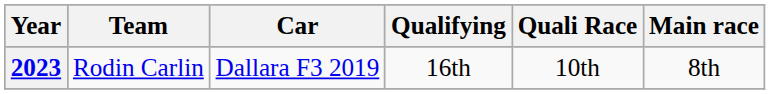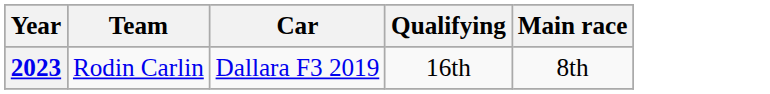 <table class="wikitable" style="text-align:center; font-size:90%">
 <tr>
 <th>Year</th>
 <th>Team</th>
 <th>Car</th>
 <th>Qualifying</th>
-<th>Quali Race</th>
 <th>Main race</th>
 </tr>
 <tr>
 <th><a href='#'>2023</a></th>
 <td align="left" nowrap> <a href='#'>Rodin Carlin</a></td>
 <td align="left" nowrap><a href='#'>Dallara F3 2019</a></td>
 <td>16th</td>
-<td>10th</td>
 <td>8th</td>
 </tr>
 </table>
